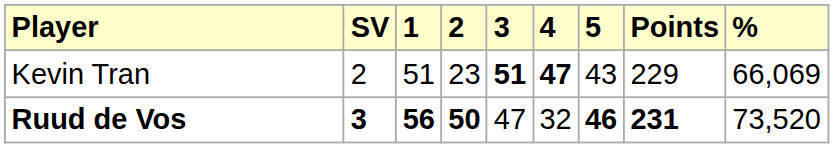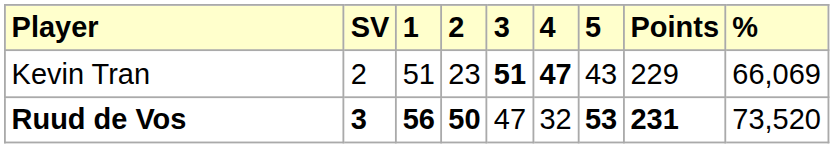 <table class="wikitable">
 <tr bgcolor="#ffffcc">
 <td width=180><strong>Player</strong></td>
 <td><strong>SV</strong></td>
 <td><strong>1</strong></td>
 <td><strong>2</strong></td>
 <td><strong>3</strong></td>
 <td><strong>4</strong></td>
 <td><strong>5</strong></td>
 <td><strong>Points</strong></td>
 <td><strong>%</strong></td>
 </tr>
 <tr bgcolor="FFFFFF">
 <td> Kevin Tran</td>
 <td>2</td>
 <td>51</td>
 <td>23</td>
 <td><strong>51</strong></td>
 <td><strong>47</strong></td>
 <td>43</td>
 <td>229</td>
 <td>66,069</td>
 </tr>
 <tr bgcolor="FFFFFF">
 <td> <strong>Ruud de Vos</strong></td>
 <td><strong>3</strong></td>
 <td><strong>56</strong></td>
 <td><strong>50</strong></td>
 <td>47</td>
 <td>32</td>
-<td><strong>46</strong></td>
+<td><strong>53</strong></td>
 <td><strong>231</strong></td>
 <td>73,520</td>
 </tr>
 </table>
